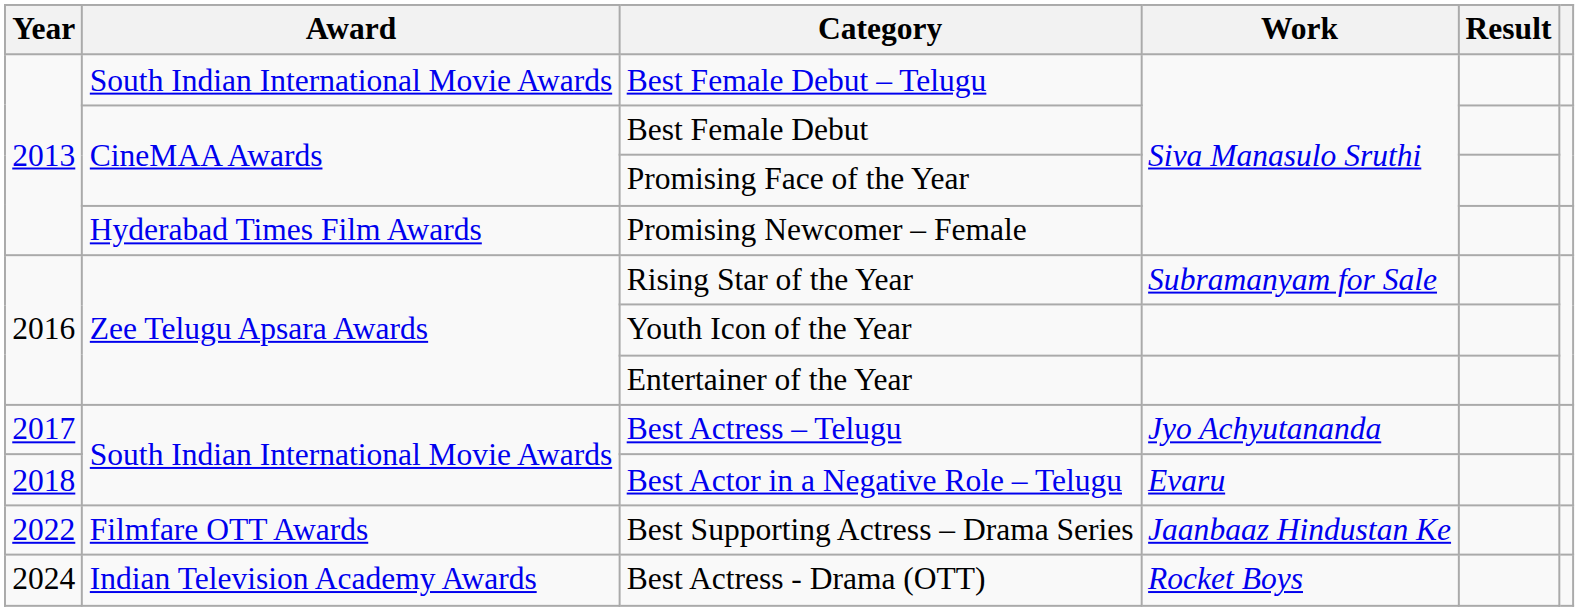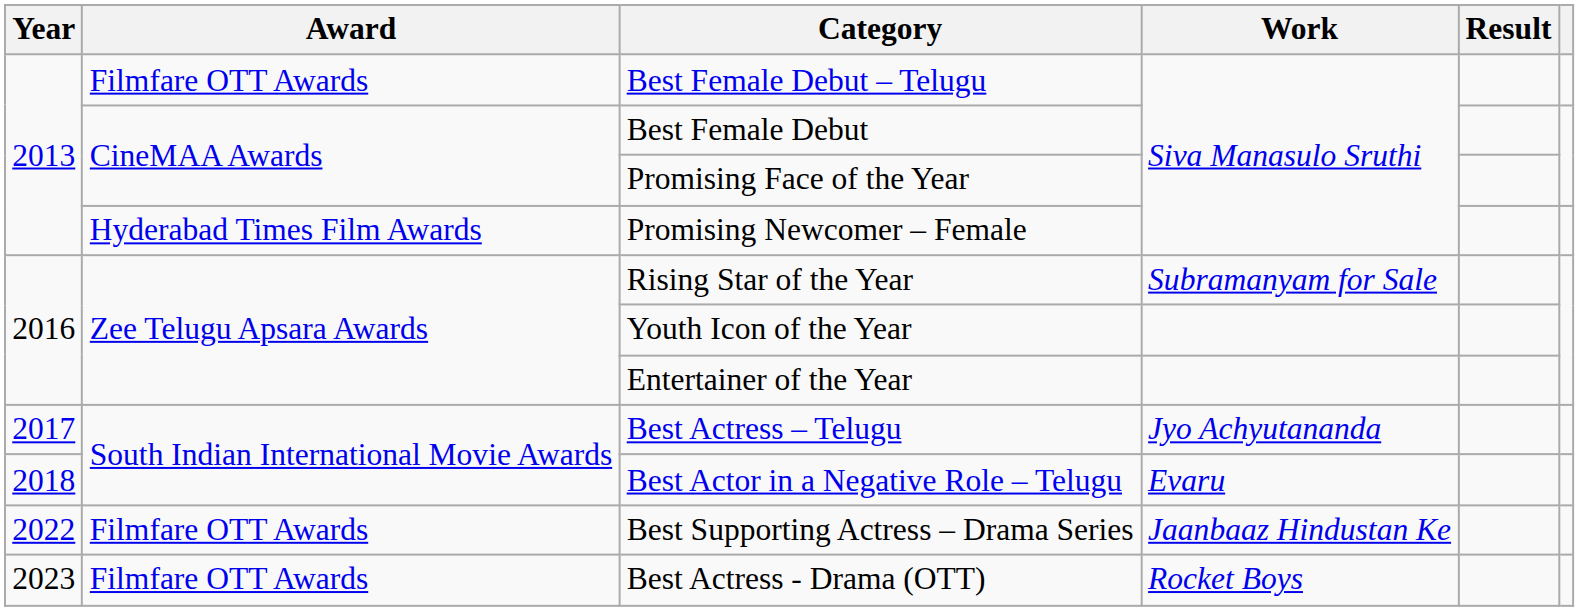 <table class="wikitable">
 <tr>
 <th scope="col">Year</th>
 <th scope="col">Award</th>
 <th scope="col">Category</th>
 <th scope="col">Work</th>
 <th scope="col">Result</th>
 <th class="unsortable" scope="col"></th>
 </tr>
 <tr>
 <td rowspan="4"><a href='#'>2013</a></td>
-<td><a href='#'>South Indian International Movie Awards</a></td>
+<td><a href='#'>Filmfare OTT Awards</a></td>
 <td><a href='#'>Best Female Debut – Telugu</a></td>
 <td rowspan="4"><em><a href='#'>Siva Manasulo Sruthi</a></em></td>
 <td></td>
 <td></td>
 </tr>
 <tr>
 <td rowspan="2"><a href='#'>CineMAA Awards</a></td>
 <td>Best Female Debut</td>
 <td></td>
 <td rowspan="2"></td>
 </tr>
 <tr>
 <td>Promising Face of the Year</td>
 <td></td>
 </tr>
 <tr>
 <td><a href='#'>Hyderabad Times Film Awards</a></td>
 <td>Promising Newcomer – Female</td>
 <td></td>
 <td></td>
 </tr>
 <tr>
 <td rowspan="3">2016</td>
 <td rowspan="3"><a href='#'>Zee Telugu Apsara Awards</a></td>
 <td>Rising Star of the Year</td>
 <td><em><a href='#'>Subramanyam for Sale</a></em></td>
 <td></td>
 <td rowspan="3"></td>
 </tr>
 <tr>
 <td>Youth Icon of the Year</td>
 <td></td>
 <td></td>
 </tr>
 <tr>
 <td>Entertainer of the Year</td>
 <td></td>
 <td></td>
 </tr>
 <tr>
 <td><a href='#'>2017</a></td>
 <td rowspan="2"><a href='#'>South Indian International Movie Awards</a></td>
 <td><a href='#'>Best Actress – Telugu</a></td>
 <td><em><a href='#'>Jyo Achyutananda</a></em></td>
 <td></td>
 <td></td>
 </tr>
 <tr>
 <td><a href='#'>2018</a></td>
 <td><a href='#'>Best Actor in a Negative Role – Telugu</a></td>
 <td><em><a href='#'>Evaru</a></em></td>
 <td></td>
 <td></td>
 </tr>
 <tr>
 <td><a href='#'>2022</a></td>
 <td><a href='#'>Filmfare OTT Awards</a></td>
 <td>Best Supporting Actress – Drama Series</td>
 <td><em><a href='#'>Jaanbaaz Hindustan Ke</a></em></td>
 <td></td>
 <td></td>
 </tr>
 <tr>
-<td>2024</td>
-<td><a href='#'>Indian Television Academy Awards</a></td>
+<td>2023</td>
+<td><a href='#'>Filmfare OTT Awards</a></td>
 <td>Best Actress - Drama (OTT)</td>
 <td><em><a href='#'>Rocket Boys</a></em></td>
 <td></td>
 <td></td>
 </tr>
 </table>
